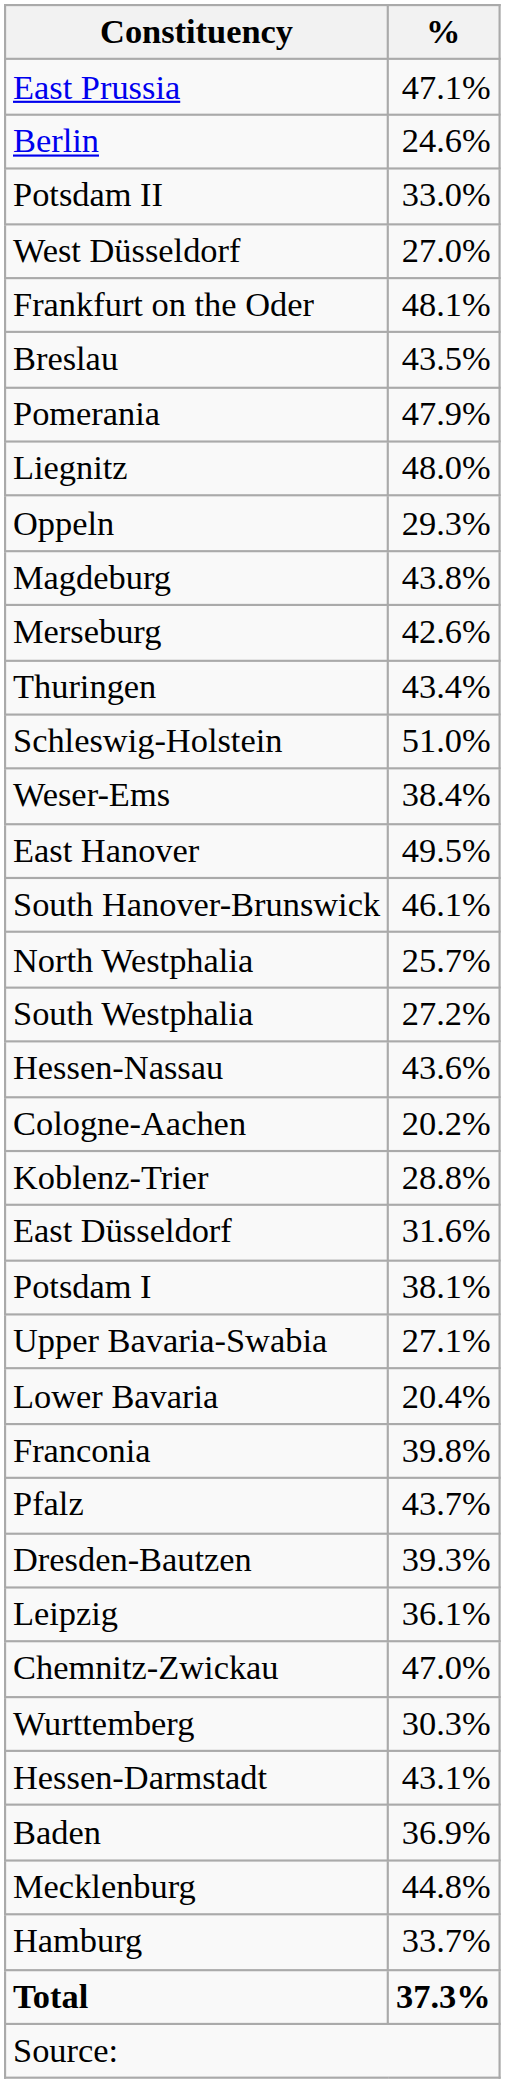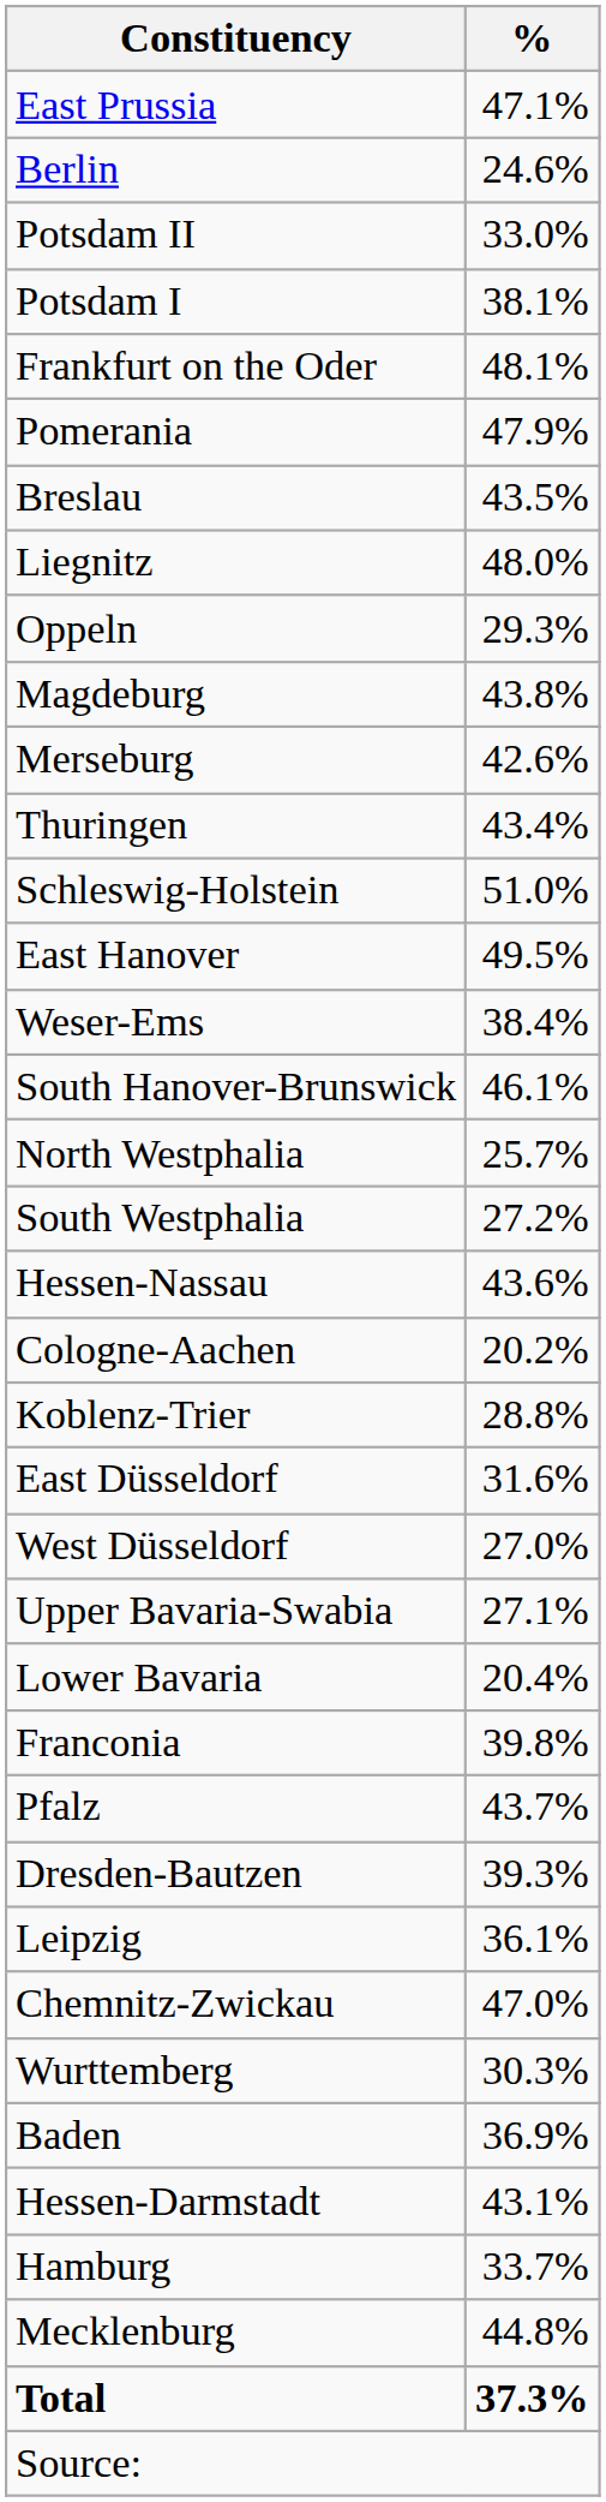 <table class="wikitable sortable" style=text-align:right>
 <tr>
 <th>Constituency</th>
 <th>%</th>
 </tr>
 <tr>
 <td align=left><a href='#'>East Prussia</a></td>
 <td>47.1%</td>
 </tr>
 <tr>
 <td align=left><a href='#'>Berlin</a></td>
 <td>24.6%</td>
 </tr>
 <tr>
 <td align=left>Potsdam II</td>
 <td>33.0%</td>
 </tr>
 <tr>
-<td align=left>West Düsseldorf</td>
-<td>27.0%</td>
+<td align=left>Potsdam I</td>
+<td>38.1%</td>
 </tr>
 <tr>
 <td align=left>Frankfurt on the Oder</td>
 <td>48.1%</td>
 </tr>
 <tr>
+<td align=left>Pomerania</td>
+<td>47.9%</td>
+</tr>
+<tr>
 <td align=left>Breslau</td>
 <td>43.5%</td>
-</tr>
-<tr>
-<td align=left>Pomerania</td>
-<td>47.9%</td>
 </tr>
 <tr>
 <td align=left>Liegnitz</td>
 <td>48.0%</td>
 </tr>
 <tr>
 <td align=left>Oppeln</td>
 <td>29.3%</td>
 </tr>
 <tr>
 <td align=left>Magdeburg</td>
 <td>43.8%</td>
 </tr>
 <tr>
 <td align=left>Merseburg</td>
 <td>42.6%</td>
 </tr>
 <tr>
 <td align=left>Thuringen</td>
 <td>43.4%</td>
 </tr>
 <tr>
 <td align=left>Schleswig-Holstein</td>
 <td>51.0%</td>
 </tr>
 <tr>
+<td align=left>East Hanover</td>
+<td>49.5%</td>
+</tr>
+<tr>
 <td align=left>Weser-Ems</td>
 <td>38.4%</td>
-</tr>
-<tr>
-<td align=left>East Hanover</td>
-<td>49.5%</td>
 </tr>
 <tr>
 <td align=left>South Hanover-Brunswick</td>
 <td>46.1%</td>
 </tr>
 <tr>
 <td align=left>North Westphalia</td>
 <td>25.7%</td>
 </tr>
 <tr>
 <td align=left>South Westphalia</td>
 <td>27.2%</td>
 </tr>
 <tr>
 <td align=left>Hessen-Nassau</td>
 <td>43.6%</td>
 </tr>
 <tr>
 <td align=left>Cologne-Aachen</td>
 <td>20.2%</td>
 </tr>
 <tr>
 <td align=left>Koblenz-Trier</td>
 <td>28.8%</td>
 </tr>
 <tr>
 <td align=left>East Düsseldorf</td>
 <td>31.6%</td>
 </tr>
 <tr>
-<td align=left>Potsdam I</td>
-<td>38.1%</td>
+<td align=left>West Düsseldorf</td>
+<td>27.0%</td>
 </tr>
 <tr>
 <td align=left>Upper Bavaria-Swabia</td>
 <td>27.1%</td>
 </tr>
 <tr>
 <td align=left>Lower Bavaria</td>
 <td>20.4%</td>
 </tr>
 <tr>
 <td align=left>Franconia</td>
 <td>39.8%</td>
 </tr>
 <tr>
 <td align=left>Pfalz</td>
 <td>43.7%</td>
 </tr>
 <tr>
 <td align=left>Dresden-Bautzen</td>
 <td>39.3%</td>
 </tr>
 <tr>
 <td align=left>Leipzig</td>
 <td>36.1%</td>
 </tr>
 <tr>
 <td align=left>Chemnitz-Zwickau</td>
 <td>47.0%</td>
 </tr>
 <tr>
 <td align=left>Wurttemberg</td>
 <td>30.3%</td>
 </tr>
 <tr>
+<td align=left>Baden</td>
+<td>36.9%</td>
+</tr>
+<tr>
 <td align=left>Hessen-Darmstadt</td>
 <td>43.1%</td>
 </tr>
 <tr>
-<td align=left>Baden</td>
-<td>36.9%</td>
+<td align=left>Hamburg</td>
+<td>33.7%</td>
 </tr>
 <tr>
 <td align=left>Mecklenburg</td>
 <td>44.8%</td>
-</tr>
-<tr>
-<td align=left>Hamburg</td>
-<td>33.7%</td>
 </tr>
 <tr class=sortbottom>
 <td align=left><strong>Total</strong></td>
 <td><strong>37.3%</strong></td>
 </tr>
 <tr class=sortbottom>
 <td colspan=2 align=left>Source: </td>
 </tr>
 </table>
